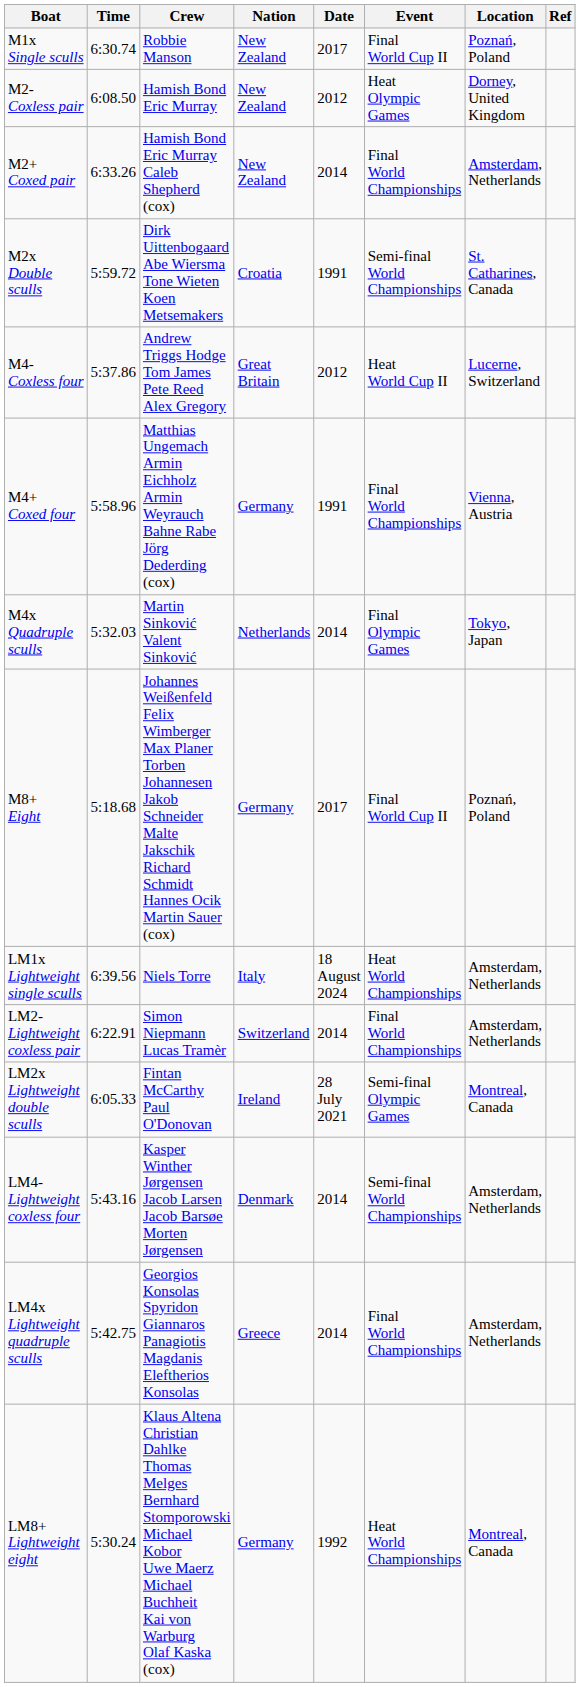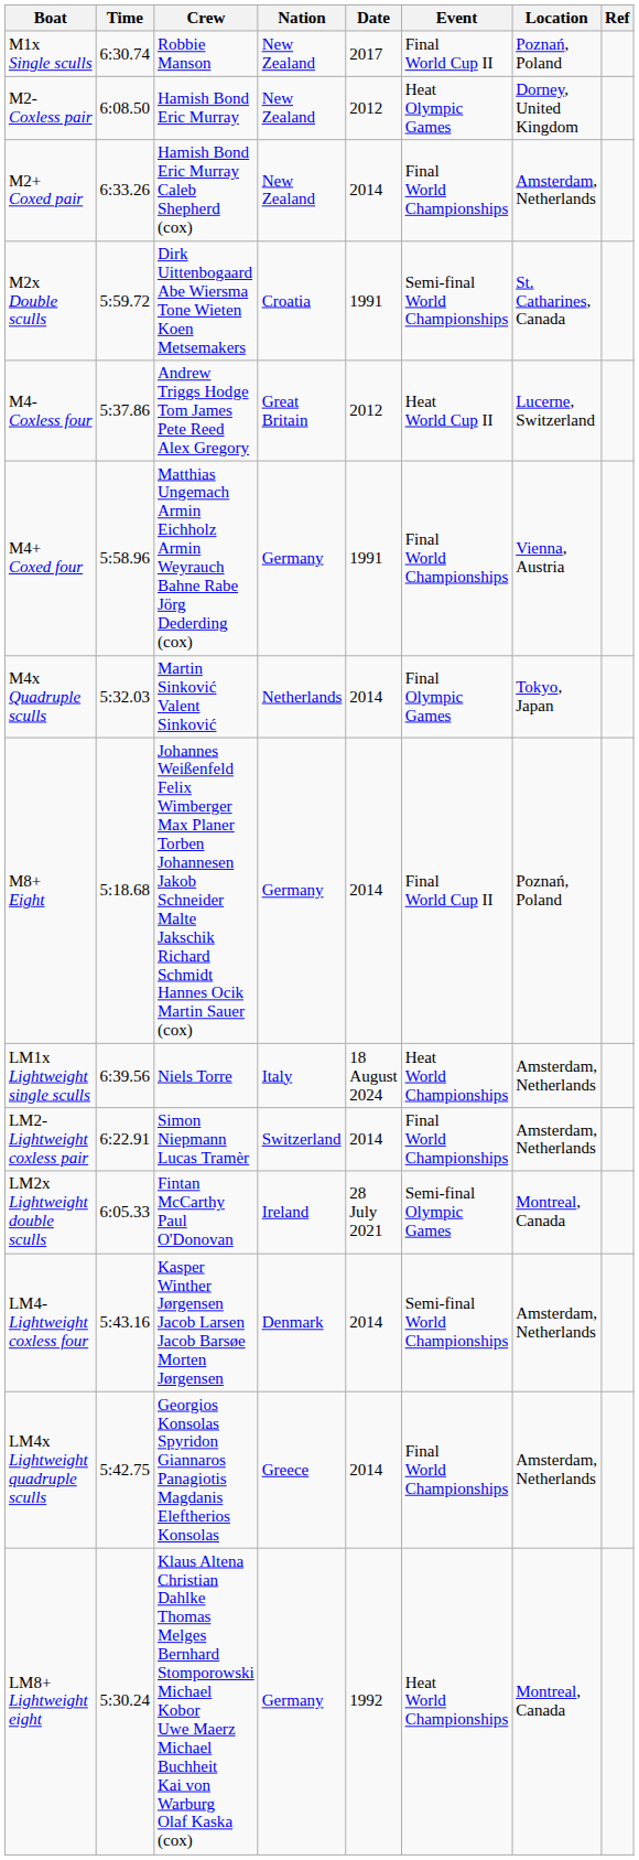 <table class="wikitable sortable">
 <tr>
 <th Width=120pt>Boat</th>
 <th>Time</th>
 <th>Crew</th>
 <th>Nation</th>
 <th>Date</th>
 <th>Event</th>
 <th>Location</th>
 <th>Ref</th>
 </tr>
 <tr>
 <td>M1x <br><em><a href='#'>Single sculls</a></em></td>
 <td>6:30.74</td>
 <td><a href='#'>Robbie Manson</a></td>
 <td> <a href='#'>New Zealand</a></td>
 <td>2017</td>
 <td>Final <br> <a href='#'>World Cup</a> II</td>
 <td><a href='#'>Poznań</a>, Poland</td>
 <td></td>
 </tr>
 <tr>
 <td>M2- <br><em><a href='#'>Coxless pair</a></em></td>
 <td>6:08.50</td>
 <td><a href='#'>Hamish Bond</a><br> <a href='#'>Eric Murray</a></td>
 <td> <a href='#'>New Zealand</a></td>
 <td>2012</td>
 <td>Heat<br> <a href='#'>Olympic Games</a></td>
 <td><a href='#'>Dorney</a>, United Kingdom</td>
 <td></td>
 </tr>
 <tr>
 <td>M2+ <br><em><a href='#'>Coxed pair</a></em></td>
 <td>6:33.26</td>
 <td><a href='#'>Hamish Bond</a><br> <a href='#'>Eric Murray</a><br> <a href='#'>Caleb Shepherd</a> (cox)</td>
 <td> <a href='#'>New Zealand</a></td>
 <td>2014</td>
 <td>Final<br><a href='#'>World Championships</a></td>
 <td><a href='#'>Amsterdam</a>, Netherlands</td>
 <td></td>
 </tr>
 <tr>
 <td>M2x <br><em><a href='#'>Double sculls</a></em></td>
 <td>5:59.72</td>
 <td><a href='#'>Dirk Uittenbogaard</a><br> <a href='#'>Abe Wiersma</a><br> <a href='#'>Tone Wieten</a><br> <a href='#'>Koen Metsemakers</a></td>
 <td> <a href='#'>Croatia</a></td>
 <td>1991</td>
 <td>Semi-final<br><a href='#'>World Championships</a></td>
 <td><a href='#'>St. Catharines</a>, Canada</td>
 <td></td>
 </tr>
 <tr>
 <td>M4- <br><em><a href='#'>Coxless four</a></em></td>
 <td>5:37.86</td>
 <td><a href='#'>Andrew Triggs Hodge</a><br> <a href='#'>Tom James</a><br> <a href='#'>Pete Reed</a><br><a href='#'>Alex Gregory</a></td>
 <td> <a href='#'>Great Britain</a></td>
 <td>2012</td>
 <td>Heat<br> <a href='#'>World Cup</a> II</td>
 <td><a href='#'>Lucerne</a>, Switzerland</td>
 <td></td>
 </tr>
 <tr>
 <td>M4+ <br><em><a href='#'>Coxed four</a></em></td>
 <td>5:58.96</td>
 <td><a href='#'>Matthias Ungemach</a><br> <a href='#'>Armin Eichholz</a><br> <a href='#'>Armin Weyrauch</a><br> <a href='#'>Bahne Rabe</a><br> <a href='#'>Jörg Dederding</a> (cox)</td>
 <td> <a href='#'>Germany</a></td>
 <td>1991</td>
 <td>Final<br><a href='#'>World Championships</a></td>
 <td><a href='#'>Vienna</a>, Austria</td>
 <td></td>
 </tr>
 <tr>
 <td>M4x <br><em><a href='#'>Quadruple sculls</a></em></td>
 <td>5:32.03</td>
 <td><a href='#'>Martin Sinković</a><br> <a href='#'>Valent Sinković</a></td>
 <td> <a href='#'>Netherlands</a></td>
 <td>2014</td>
 <td>Final<br><a href='#'>Olympic Games</a></td>
 <td><a href='#'>Tokyo</a>, Japan</td>
 <td></td>
 </tr>
 <tr>
 <td>M8+ <br><em><a href='#'>Eight</a></em></td>
 <td>5:18.68</td>
 <td><a href='#'>Johannes Weißenfeld</a><br> <a href='#'>Felix Wimberger</a><br> <a href='#'>Max Planer</a><br> <a href='#'>Torben Johannesen</a><br> <a href='#'>Jakob Schneider</a><br> <a href='#'>Malte Jakschik</a><br> <a href='#'>Richard Schmidt</a><br> <a href='#'>Hannes Ocik</a><br> <a href='#'>Martin Sauer</a> (cox)</td>
 <td> <a href='#'>Germany</a></td>
-<td>2017</td>
+<td>2014</td>
 <td>Final <br> <a href='#'>World Cup</a> II</td>
 <td>Poznań, Poland</td>
 <td></td>
 </tr>
 <tr>
 <td>LM1x <br><em><a href='#'>Lightweight single sculls</a></em></td>
 <td>6:39.56</td>
 <td><a href='#'>Niels Torre</a></td>
 <td> <a href='#'>Italy</a></td>
 <td>18 August 2024</td>
 <td>Heat <br><a href='#'>World Championships</a></td>
 <td>Amsterdam, Netherlands</td>
 <td></td>
 </tr>
 <tr>
 <td>LM2- <br><em><a href='#'>Lightweight coxless pair</a></em></td>
 <td>6:22.91</td>
 <td><a href='#'>Simon Niepmann</a><br> <a href='#'>Lucas Tramèr</a></td>
 <td> <a href='#'>Switzerland</a></td>
 <td>2014</td>
 <td>Final<br><a href='#'>World Championships</a></td>
 <td>Amsterdam, Netherlands</td>
 <td></td>
 </tr>
 <tr>
 <td>LM2x <br><em><a href='#'>Lightweight double sculls</a></em></td>
 <td>6:05.33</td>
 <td><a href='#'>Fintan McCarthy</a><br> <a href='#'>Paul O'Donovan</a></td>
 <td> <a href='#'>Ireland</a></td>
 <td>28 July 2021</td>
 <td>Semi-final<br><a href='#'>Olympic Games</a></td>
 <td><a href='#'>Montreal</a>, Canada</td>
 <td></td>
 </tr>
 <tr>
 <td>LM4- <br><em><a href='#'>Lightweight coxless four</a></em></td>
 <td>5:43.16</td>
 <td><a href='#'>Kasper Winther Jørgensen</a><br> <a href='#'>Jacob Larsen</a><br> <a href='#'>Jacob Barsøe</a><br> <a href='#'>Morten Jørgensen</a></td>
 <td> <a href='#'>Denmark</a></td>
 <td>2014</td>
 <td>Semi-final<br><a href='#'>World Championships</a></td>
 <td>Amsterdam, Netherlands</td>
 <td></td>
 </tr>
 <tr>
 <td>LM4x <br><em><a href='#'>Lightweight quadruple sculls</a></em></td>
 <td>5:42.75</td>
 <td><a href='#'>Georgios Konsolas</a><br> <a href='#'>Spyridon Giannaros</a><br> <a href='#'>Panagiotis Magdanis</a><br> <a href='#'>Eleftherios Konsolas</a></td>
 <td> <a href='#'>Greece</a></td>
 <td>2014</td>
 <td>Final<br><a href='#'>World Championships</a></td>
 <td>Amsterdam, Netherlands</td>
 <td></td>
 </tr>
 <tr>
 <td>LM8+ <br><em><a href='#'>Lightweight eight</a></em></td>
 <td>5:30.24</td>
 <td><a href='#'>Klaus Altena</a><br> <a href='#'>Christian Dahlke</a><br> <a href='#'>Thomas Melges</a><br> <a href='#'>Bernhard Stomporowski</a><br> <a href='#'>Michael Kobor</a><br> <a href='#'>Uwe Maerz</a><br> <a href='#'>Michael Buchheit</a><br> <a href='#'>Kai von Warburg</a><br> <a href='#'>Olaf Kaska</a> (cox)</td>
 <td> <a href='#'>Germany</a></td>
 <td>1992</td>
 <td>Heat<br><a href='#'>World Championships</a></td>
 <td><a href='#'>Montreal</a>, Canada</td>
 <td></td>
 </tr>
 </table>
